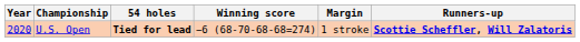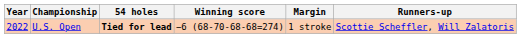 <table class="wikitable">
 <tr>
 <th>Year</th>
 <th>Championship</th>
 <th>54 holes</th>
 <th>Winning score</th>
 <th>Margin</th>
 <th>Runners-up</th>
 </tr>
 <tr style="background:#fbceb1;">
-<td><a href='#'>2020</a></td>
+<td><a href='#'>2022</a></td>
 <td><a href='#'>U.S. Open</a></td>
 <td><strong>Tied for lead</strong></td>
 <td>−6 (68-70-68-68=274)</td>
 <td>1 stroke</td>
-<td><strong> <a href='#'>Scottie Scheffler</a>,  <a href='#'>Will Zalatoris</a></strong></td>
+<td> <a href='#'>Scottie Scheffler</a>,  <a href='#'>Will Zalatoris</a></td>
 </tr>
 </table>
